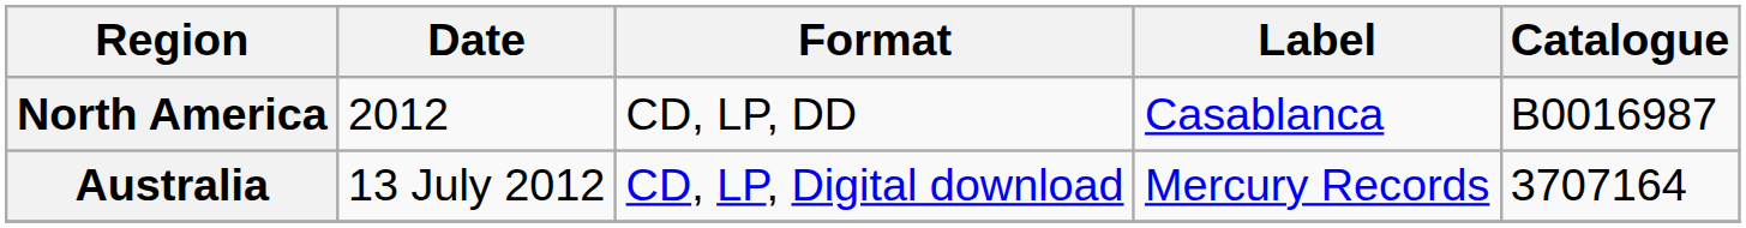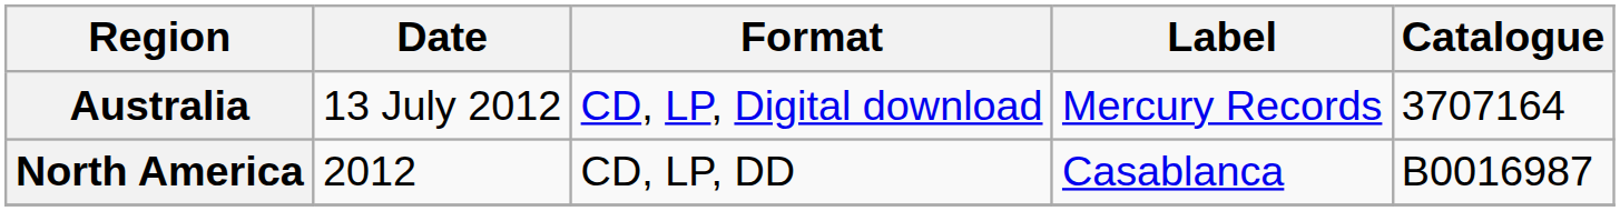 <table class="wikitable plainrowheaders">
 <tr>
 <th scope="col">Region</th>
 <th scope="col">Date</th>
 <th scope="col">Format</th>
 <th scope="col">Label</th>
 <th scope="col">Catalogue</th>
 </tr>
 <tr>
+<th scope="row">Australia</th>
+<td>13 July 2012</td>
+<td><a href='#'>CD</a>, <a href='#'>LP</a>, <a href='#'>Digital download</a></td>
+<td><a href='#'>Mercury Records</a></td>
+<td>3707164</td>
+</tr>
+<tr>
 <th scope="row">North America</th>
 <td>2012</td>
 <td>CD, LP, DD</td>
 <td><a href='#'>Casablanca</a></td>
 <td>B0016987</td>
 </tr>
 <tr>
-<th scope="row">Australia</th>
-<td>13 July 2012</td>
-<td><a href='#'>CD</a>, <a href='#'>LP</a>, <a href='#'>Digital download</a></td>
-<td><a href='#'>Mercury Records</a></td>
-<td>3707164</td>
-</tr>
-<tr>
 </tr>
 </table>
